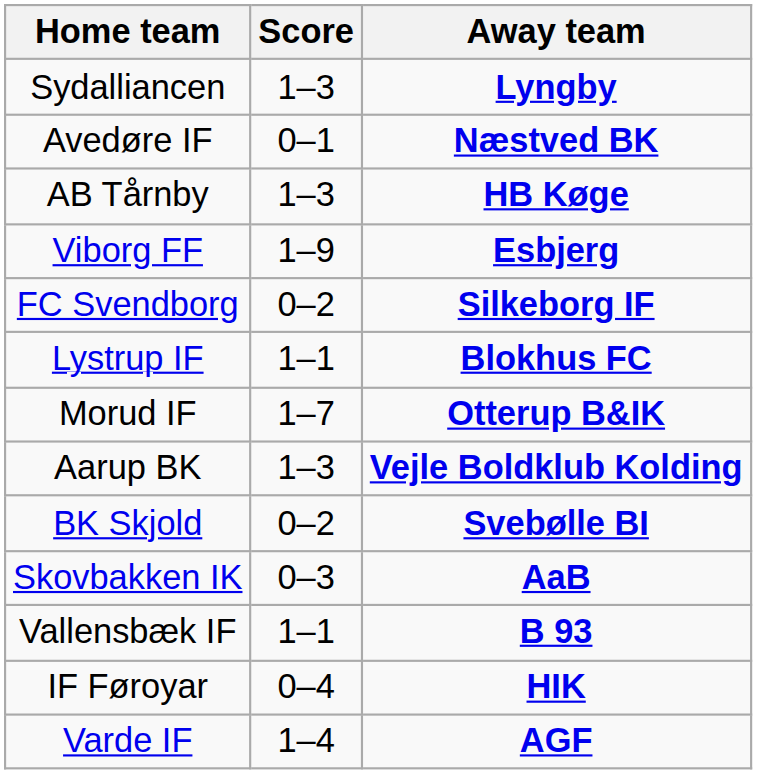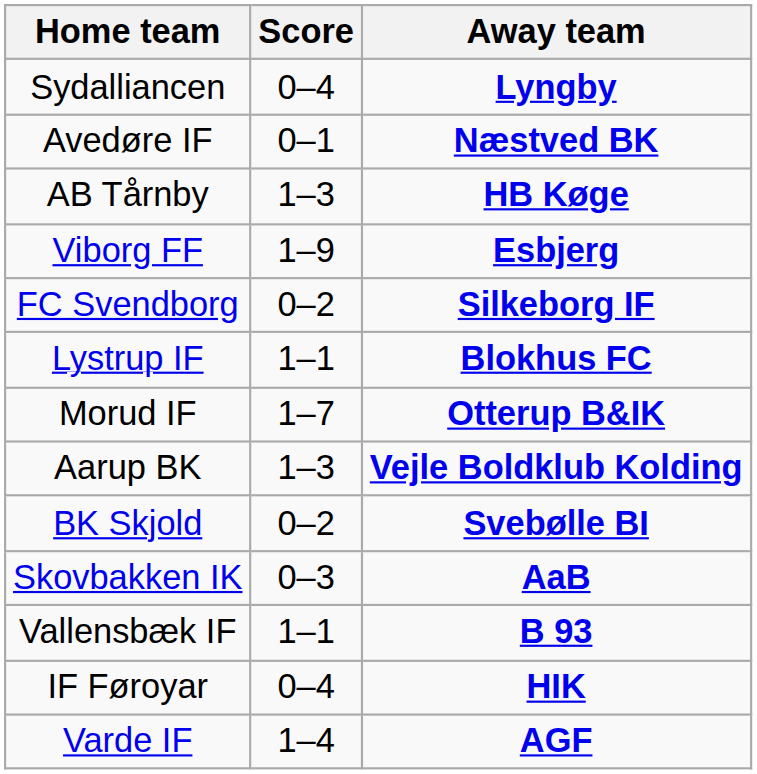 <table class="wikitable" style="text-align: center">
 <tr>
 <th>Home team</th>
 <th>Score</th>
 <th>Away team</th>
 </tr>
 <tr>
 <td>Sydalliancen</td>
-<td>1–3</td>
+<td>0–4</td>
 <td><strong><a href='#'>Lyngby</a></strong></td>
 </tr>
 <tr>
 <td>Avedøre IF</td>
 <td>0–1</td>
 <td><strong><a href='#'>Næstved BK</a></strong></td>
 </tr>
 <tr>
 <td>AB Tårnby</td>
 <td>1–3</td>
 <td><strong><a href='#'>HB Køge</a></strong></td>
 </tr>
 <tr>
 <td><a href='#'>Viborg FF</a></td>
 <td>1–9</td>
 <td><strong><a href='#'>Esbjerg</a></strong></td>
 </tr>
 <tr>
 <td><a href='#'>FC Svendborg</a></td>
 <td>0–2</td>
 <td><strong><a href='#'>Silkeborg IF</a></strong></td>
 </tr>
 <tr>
 <td><a href='#'>Lystrup IF</a></td>
 <td>1–1 </td>
 <td><strong><a href='#'>Blokhus FC</a></strong></td>
 </tr>
 <tr>
 <td>Morud IF</td>
 <td>1–7</td>
 <td><strong><a href='#'>Otterup B&IK</a></strong></td>
 </tr>
 <tr>
 <td>Aarup BK</td>
 <td>1–3</td>
 <td><strong><a href='#'>Vejle Boldklub Kolding</a></strong></td>
 </tr>
 <tr>
 <td><a href='#'>BK Skjold</a></td>
 <td>0–2</td>
 <td><strong><a href='#'>Svebølle BI</a></strong></td>
 </tr>
 <tr>
 <td><a href='#'>Skovbakken IK</a></td>
 <td>0–3</td>
 <td><strong><a href='#'>AaB</a></strong></td>
 </tr>
 <tr>
 <td>Vallensbæk IF</td>
 <td>1–1 </td>
 <td><strong><a href='#'>B 93</a></strong></td>
 </tr>
 <tr>
 <td>IF Føroyar</td>
 <td>0–4</td>
 <td><strong><a href='#'>HIK</a></strong></td>
 </tr>
 <tr>
 <td><a href='#'>Varde IF</a></td>
 <td>1–4</td>
 <td><strong><a href='#'>AGF</a></strong></td>
 </tr>
 </table>
